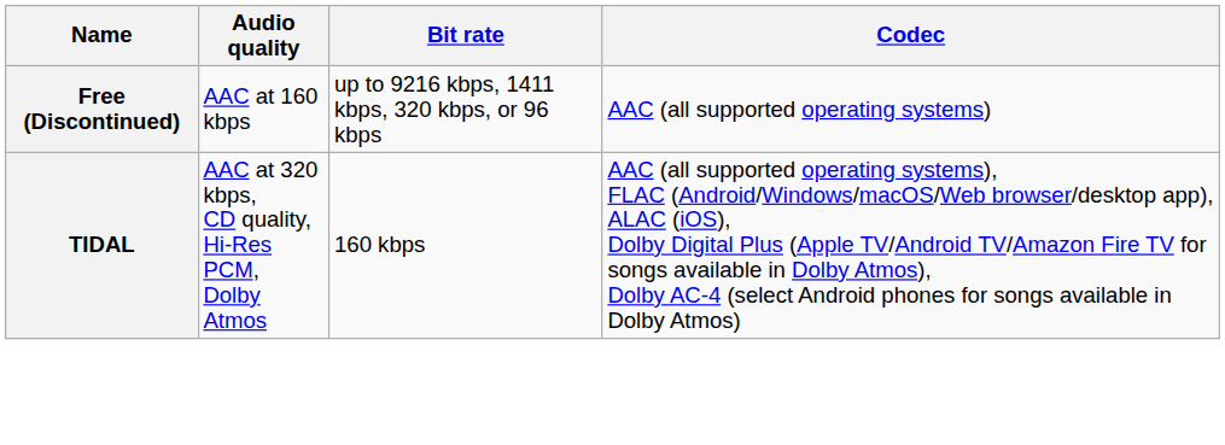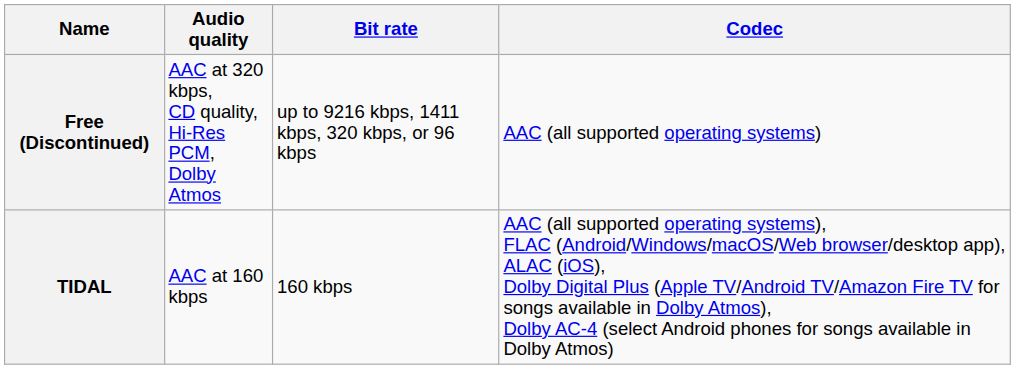 <table class="wikitable plainrowheaders">
 <tr>
 <th>Name</th>
 <th>Audio quality</th>
 <th><a href='#'>Bit rate</a></th>
 <th><a href='#'>Codec</a></th>
 </tr>
 <tr>
 <th scope="row">Free (Discontinued)</th>
-<td><a href='#'>AAC</a> at 160 kbps</td>
+<td><a href='#'>AAC</a> at 320 kbps,<br><a href='#'>CD</a> quality, <br><a href='#'>Hi-Res PCM</a>, <br><a href='#'>Dolby Atmos</a></td>
 <td>up to 9216 kbps, 1411 kbps, 320 kbps, or 96 kbps</td>
 <td><a href='#'>AAC</a> (all supported <a href='#'>operating systems</a>)</td>
 </tr>
 <tr>
 <th scope="row">TIDAL</th>
-<td><a href='#'>AAC</a> at 320 kbps,<br><a href='#'>CD</a> quality, <br><a href='#'>Hi-Res PCM</a>, <br><a href='#'>Dolby Atmos</a></td>
+<td><a href='#'>AAC</a> at 160 kbps</td>
 <td>160 kbps</td>
 <td><a href='#'>AAC</a> (all supported <a href='#'>operating systems</a>),<br><a href='#'>FLAC</a> (<a href='#'>Android</a>/<a href='#'>Windows</a>/<a href='#'>macOS</a>/<a href='#'>Web browser</a>/desktop app),<br><a href='#'>ALAC</a> (<a href='#'>iOS</a>),<br><a href='#'>Dolby Digital Plus</a> (<a href='#'>Apple TV</a>/<a href='#'>Android TV</a>/<a href='#'>Amazon Fire TV</a> for songs available in <a href='#'>Dolby Atmos</a>),<br><a href='#'>Dolby AC-4</a> (select Android phones for songs available in Dolby Atmos)</td>
 </tr>
 </table>
